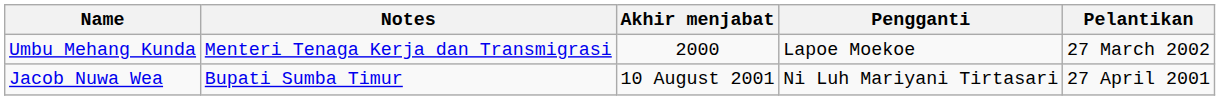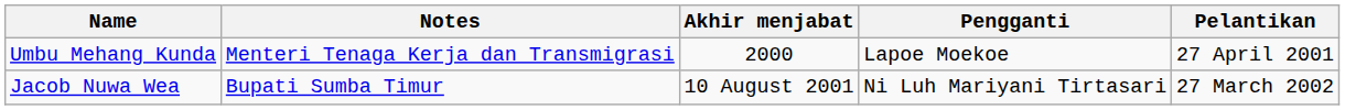 <table class="wikitable">
 <tr>
 <th>Name</th>
 <th>Notes</th>
 <th>Akhir menjabat</th>
 <th>Pengganti</th>
 <th>Pelantikan</th>
 </tr>
 <tr>
 <td><a href='#'>Umbu Mehang Kunda</a></td>
 <td><a href='#'>Menteri Tenaga Kerja dan Transmigrasi</a></td>
 <td align=center>2000</td>
 <td>Lapoe Moekoe</td>
-<td align=center>27 March 2002</td>
+<td align=center>27 April 2001</td>
 </tr>
 <tr>
 <td><a href='#'>Jacob Nuwa Wea</a></td>
 <td><a href='#'>Bupati Sumba Timur</a></td>
 <td align=center>10 August 2001</td>
 <td>Ni Luh Mariyani Tirtasari</td>
-<td align=center>27 April 2001</td>
+<td align=center>27 March 2002</td>
 </tr>
 </table>
